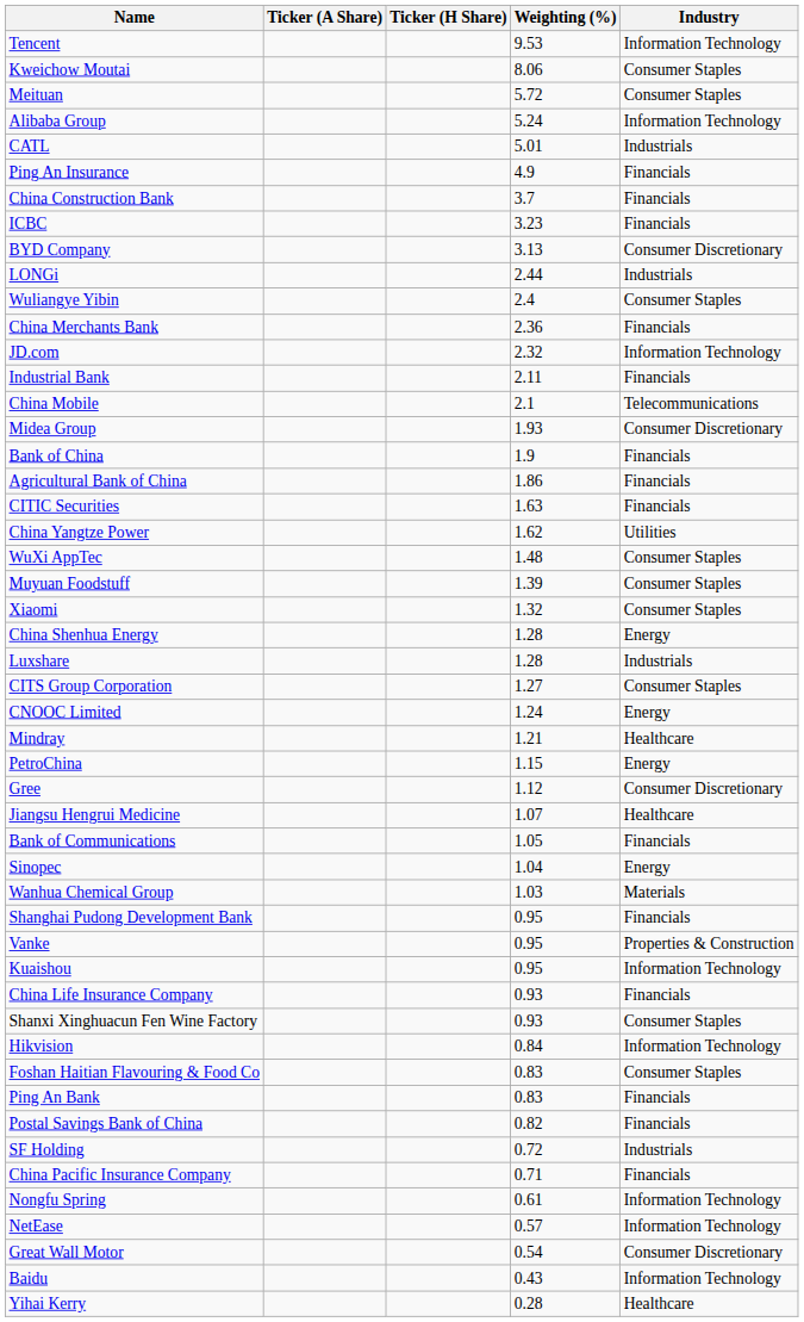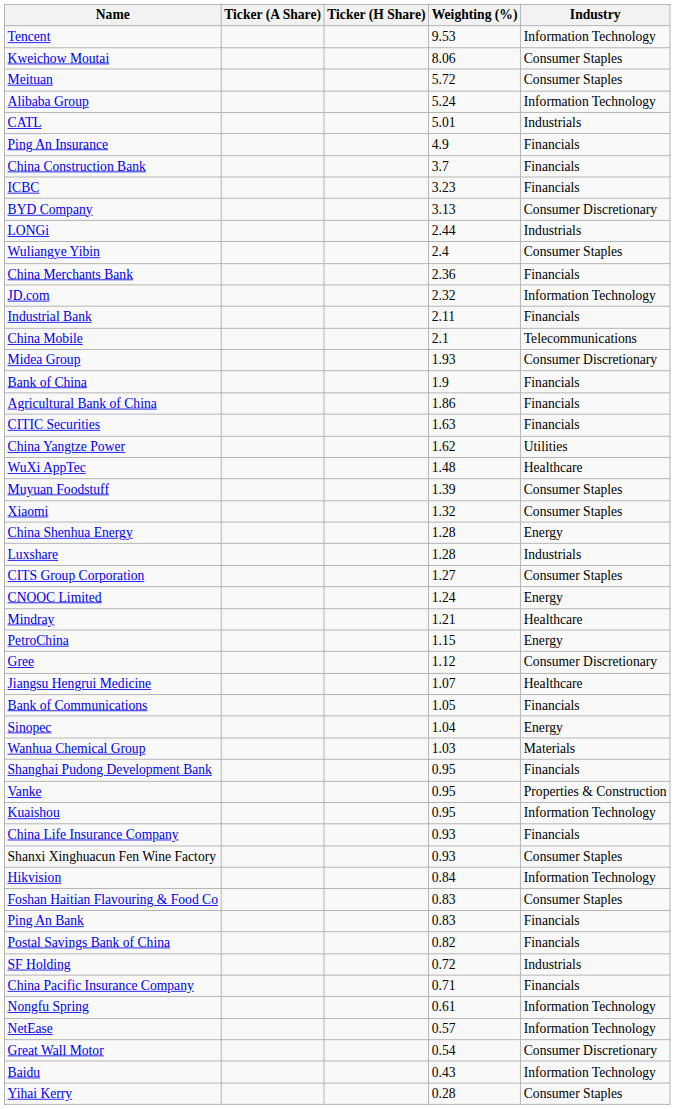 <table class="wikitable sortable">
 <tr>
 <th>Name</th>
 <th>Ticker (A Share)</th>
 <th>Ticker (H Share)</th>
 <th>Weighting (%)</th>
 <th>Industry</th>
 </tr>
 <tr>
 <td><a href='#'>Tencent</a></td>
 <td></td>
 <td></td>
 <td>9.53</td>
 <td>Information Technology</td>
 </tr>
 <tr>
 <td><a href='#'>Kweichow Moutai</a></td>
 <td></td>
 <td></td>
 <td>8.06</td>
 <td>Consumer Staples</td>
 </tr>
 <tr>
 <td><a href='#'>Meituan</a></td>
 <td></td>
 <td></td>
 <td>5.72</td>
 <td>Consumer Staples</td>
 </tr>
 <tr>
 <td><a href='#'>Alibaba Group</a></td>
 <td></td>
 <td></td>
 <td>5.24</td>
 <td>Information Technology</td>
 </tr>
 <tr>
 <td><a href='#'>CATL</a></td>
 <td></td>
 <td></td>
 <td>5.01</td>
 <td>Industrials</td>
 </tr>
 <tr>
 <td><a href='#'>Ping An Insurance</a></td>
 <td></td>
 <td></td>
 <td>4.9</td>
 <td>Financials</td>
 </tr>
 <tr>
 <td><a href='#'>China Construction Bank</a></td>
 <td></td>
 <td></td>
 <td>3.7</td>
 <td>Financials</td>
 </tr>
 <tr>
 <td><a href='#'>ICBC</a></td>
 <td></td>
 <td></td>
 <td>3.23</td>
 <td>Financials</td>
 </tr>
 <tr>
 <td><a href='#'>BYD Company</a></td>
 <td></td>
 <td></td>
 <td>3.13</td>
 <td>Consumer Discretionary</td>
 </tr>
 <tr>
 <td><a href='#'>LONGi</a></td>
 <td></td>
 <td></td>
 <td>2.44</td>
 <td>Industrials</td>
 </tr>
 <tr>
 <td><a href='#'>Wuliangye Yibin</a></td>
 <td></td>
 <td></td>
 <td>2.4</td>
 <td>Consumer Staples</td>
 </tr>
 <tr>
 <td><a href='#'>China Merchants Bank</a></td>
 <td></td>
 <td></td>
 <td>2.36</td>
 <td>Financials</td>
 </tr>
 <tr>
 <td><a href='#'>JD.com</a></td>
 <td></td>
 <td></td>
 <td>2.32</td>
 <td>Information Technology</td>
 </tr>
 <tr>
 <td><a href='#'>Industrial Bank</a></td>
 <td></td>
 <td></td>
 <td>2.11</td>
 <td>Financials</td>
 </tr>
 <tr>
 <td><a href='#'>China Mobile</a></td>
 <td></td>
 <td></td>
 <td>2.1</td>
 <td>Telecommunications</td>
 </tr>
 <tr>
 <td><a href='#'>Midea Group</a></td>
 <td></td>
 <td></td>
 <td>1.93</td>
 <td>Consumer Discretionary</td>
 </tr>
 <tr>
 <td><a href='#'>Bank of China</a></td>
 <td></td>
 <td></td>
 <td>1.9</td>
 <td>Financials</td>
 </tr>
 <tr>
 <td><a href='#'>Agricultural Bank of China</a></td>
 <td></td>
 <td></td>
 <td>1.86</td>
 <td>Financials</td>
 </tr>
 <tr>
 <td><a href='#'>CITIC Securities</a></td>
 <td></td>
 <td></td>
 <td>1.63</td>
 <td>Financials</td>
 </tr>
 <tr>
 <td><a href='#'>China Yangtze Power</a></td>
 <td></td>
 <td></td>
 <td>1.62</td>
 <td>Utilities</td>
 </tr>
 <tr>
 <td><a href='#'>WuXi AppTec</a></td>
 <td></td>
 <td></td>
 <td>1.48</td>
-<td>Consumer Staples</td>
+<td>Healthcare</td>
 </tr>
 <tr>
 <td><a href='#'>Muyuan Foodstuff</a></td>
 <td></td>
 <td></td>
 <td>1.39</td>
 <td>Consumer Staples</td>
 </tr>
 <tr>
 <td><a href='#'>Xiaomi</a></td>
 <td></td>
 <td></td>
 <td>1.32</td>
 <td>Consumer Staples</td>
 </tr>
 <tr>
 <td><a href='#'>China Shenhua Energy</a></td>
 <td></td>
 <td></td>
 <td>1.28</td>
 <td>Energy</td>
 </tr>
 <tr>
 <td><a href='#'>Luxshare</a></td>
 <td></td>
 <td></td>
 <td>1.28</td>
 <td>Industrials</td>
 </tr>
 <tr>
 <td><a href='#'>CITS Group Corporation</a></td>
 <td></td>
 <td></td>
 <td>1.27</td>
 <td>Consumer Staples</td>
 </tr>
 <tr>
 <td><a href='#'>CNOOC Limited</a></td>
 <td></td>
 <td></td>
 <td>1.24</td>
 <td>Energy</td>
 </tr>
 <tr>
 <td><a href='#'>Mindray</a></td>
 <td></td>
 <td></td>
 <td>1.21</td>
 <td>Healthcare</td>
 </tr>
 <tr>
 <td><a href='#'>PetroChina</a></td>
 <td></td>
 <td></td>
 <td>1.15</td>
 <td>Energy</td>
 </tr>
 <tr>
 <td><a href='#'>Gree</a></td>
 <td></td>
 <td></td>
 <td>1.12</td>
 <td>Consumer Discretionary</td>
 </tr>
 <tr>
 <td><a href='#'>Jiangsu Hengrui Medicine</a></td>
 <td></td>
 <td></td>
 <td>1.07</td>
 <td>Healthcare</td>
 </tr>
 <tr>
 <td><a href='#'>Bank of Communications</a></td>
 <td></td>
 <td></td>
 <td>1.05</td>
 <td>Financials</td>
 </tr>
 <tr>
 <td><a href='#'>Sinopec</a></td>
 <td></td>
 <td></td>
 <td>1.04</td>
 <td>Energy</td>
 </tr>
 <tr>
 <td><a href='#'>Wanhua Chemical Group</a></td>
 <td></td>
 <td></td>
 <td>1.03</td>
 <td>Materials</td>
 </tr>
 <tr>
 <td><a href='#'>Shanghai Pudong Development Bank</a></td>
 <td></td>
 <td></td>
 <td>0.95</td>
 <td>Financials</td>
 </tr>
 <tr>
 <td><a href='#'>Vanke</a></td>
 <td></td>
 <td></td>
 <td>0.95</td>
 <td>Properties & Construction</td>
 </tr>
 <tr>
 <td><a href='#'>Kuaishou</a></td>
 <td></td>
 <td></td>
 <td>0.95</td>
 <td>Information Technology</td>
 </tr>
 <tr>
 <td><a href='#'>China Life Insurance Company</a></td>
 <td></td>
 <td></td>
 <td>0.93</td>
 <td>Financials</td>
 </tr>
 <tr>
 <td>Shanxi Xinghuacun Fen Wine Factory</td>
 <td></td>
 <td></td>
 <td>0.93</td>
 <td>Consumer Staples</td>
 </tr>
 <tr>
 <td><a href='#'>Hikvision</a></td>
 <td></td>
 <td></td>
 <td>0.84</td>
 <td>Information Technology</td>
 </tr>
 <tr>
 <td><a href='#'>Foshan Haitian Flavouring & Food Co</a></td>
 <td></td>
 <td></td>
 <td>0.83</td>
 <td>Consumer Staples</td>
 </tr>
 <tr>
 <td><a href='#'>Ping An Bank</a></td>
 <td></td>
 <td></td>
 <td>0.83</td>
 <td>Financials</td>
 </tr>
 <tr>
 <td><a href='#'>Postal Savings Bank of China</a></td>
 <td></td>
 <td></td>
 <td>0.82</td>
 <td>Financials</td>
 </tr>
 <tr>
 <td><a href='#'>SF Holding</a></td>
 <td></td>
 <td></td>
 <td>0.72</td>
 <td>Industrials</td>
 </tr>
 <tr>
 <td><a href='#'>China Pacific Insurance Company</a></td>
 <td></td>
 <td></td>
 <td>0.71</td>
 <td>Financials</td>
 </tr>
 <tr>
 <td><a href='#'>Nongfu Spring</a></td>
 <td></td>
 <td></td>
 <td>0.61</td>
 <td>Information Technology</td>
 </tr>
 <tr>
 <td><a href='#'>NetEase</a></td>
 <td></td>
 <td></td>
 <td>0.57</td>
 <td>Information Technology</td>
 </tr>
 <tr>
 <td><a href='#'>Great Wall Motor</a></td>
 <td></td>
 <td></td>
 <td>0.54</td>
 <td>Consumer Discretionary</td>
 </tr>
 <tr>
 <td><a href='#'>Baidu</a></td>
 <td></td>
 <td></td>
 <td>0.43</td>
 <td>Information Technology</td>
 </tr>
 <tr>
 <td><a href='#'>Yihai Kerry</a></td>
 <td></td>
 <td></td>
 <td>0.28</td>
-<td>Healthcare</td>
+<td>Consumer Staples</td>
 </tr>
 </table>
